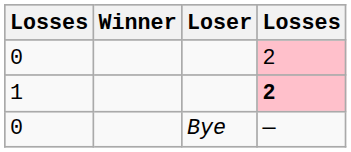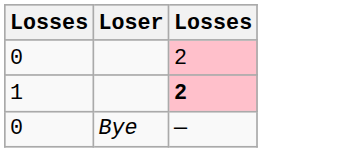 <table class=wikitable>
 <tr>
 <th>Losses</th>
-<th>Winner</th>
 <th>Loser</th>
 <th>Losses</th>
 </tr>
 <tr>
 <td>0</td>
 <td></td>
-<td></td>
 <td bgcolor=pink>2</td>
 </tr>
 <tr>
 <td>1</td>
 <td></td>
-<td></td>
 <td bgcolor=pink><strong>2</strong></td>
 </tr>
 <tr>
 <td>0</td>
-<td></td>
 <td><em>Bye</em></td>
 <td>—</td>
 </tr>
 </table>
